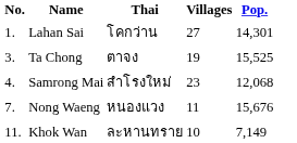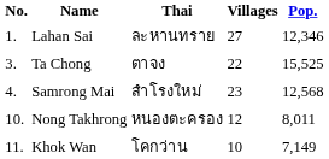 <table>
 <tr>
 <th>No.</th>
 <th>Name</th>
 <th>Thai</th>
 <th>Villages</th>
 <th><a href='#'>Pop.</a></th>
 </tr>
 <tr>
 <td>1.</td>
 <td>Lahan Sai</td>
-<td>โคกว่าน</td>
+<td>ละหานทราย</td>
 <td>27</td>
-<td>14,301</td>
+<td>12,346</td>
 </tr>
 <tr>
 <td>3.</td>
 <td>Ta Chong</td>
 <td>ตาจง</td>
-<td>19</td>
+<td>22</td>
 <td>15,525</td>
 </tr>
 <tr>
 <td>4.</td>
 <td>Samrong Mai</td>
 <td>สำโรงใหม่</td>
 <td>23</td>
-<td>12,068</td>
+<td>12,568</td>
 </tr>
 <tr>
-<td>7.</td>
-<td>Nong Waeng</td>
-<td>หนองแวง</td>
-<td>11</td>
-<td>15,676</td>
+<td>10.</td>
+<td>Nong Takhrong</td>
+<td>หนองตะครอง</td>
+<td>12</td>
+<td>8,011</td>
 </tr>
 <tr>
 <td>11.</td>
 <td>Khok Wan</td>
-<td>ละหานทราย</td>
+<td>โคกว่าน</td>
 <td>10</td>
 <td>7,149</td>
 </tr>
 </table>
